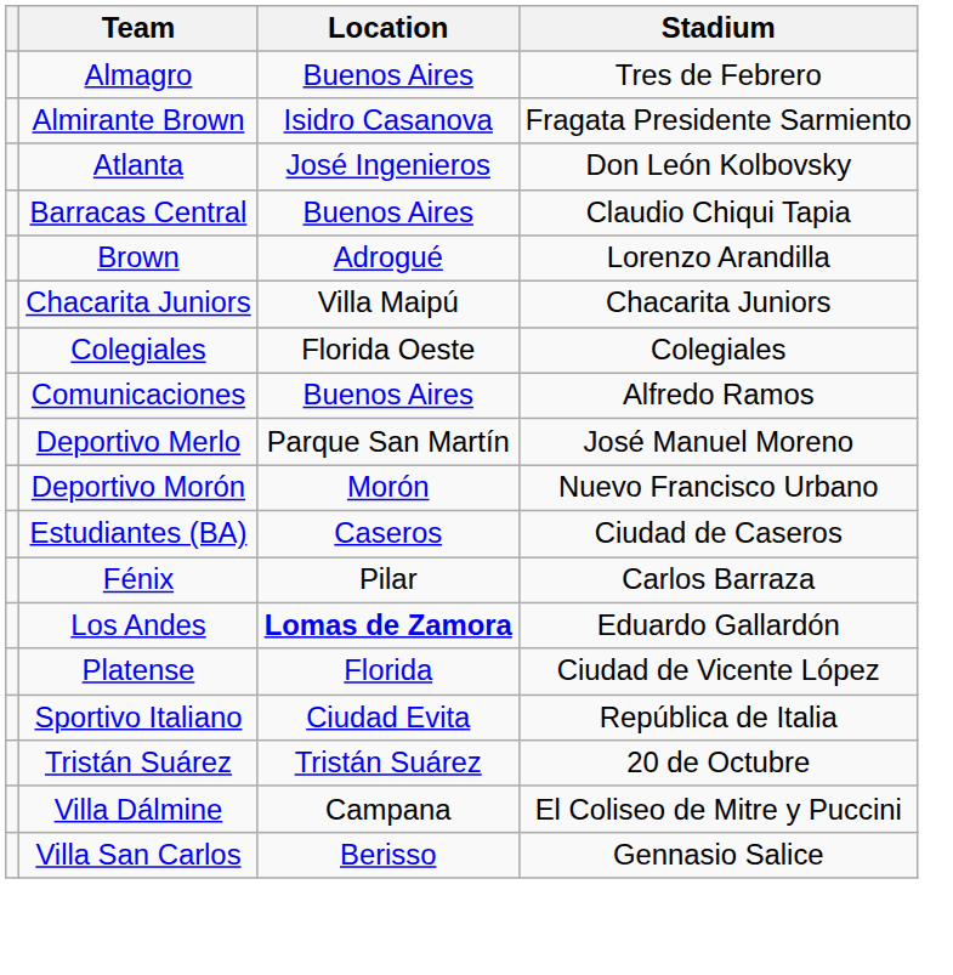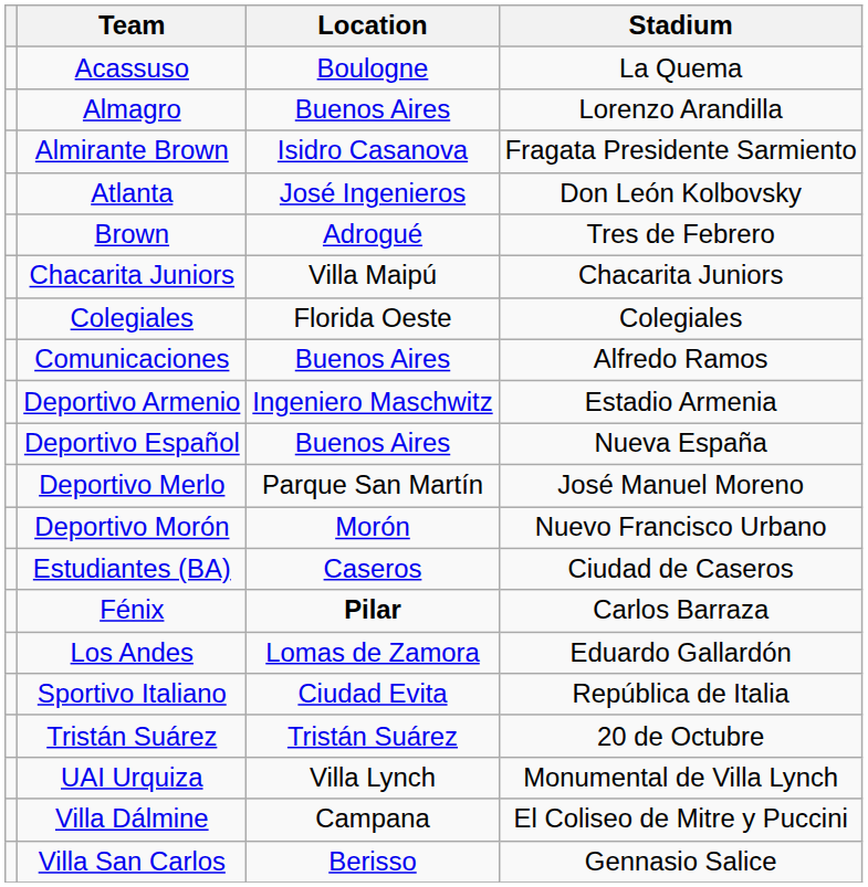 <table class="wikitable" style="text-align: center;">
 <tr>
 <th></th>
 <th>Team</th>
 <th>Location</th>
 <th>Stadium</th>
 </tr>
 <tr>
 <td></td>
+<td><a href='#'>Acassuso</a></td>
+<td><a href='#'>Boulogne</a></td>
+<td>La Quema</td>
+</tr>
+<tr>
+<td></td>
 <td><a href='#'>Almagro</a></td>
 <td><a href='#'>Buenos Aires</a></td>
-<td>Tres de Febrero</td>
+<td>Lorenzo Arandilla</td>
 </tr>
 <tr>
 <td></td>
 <td><a href='#'>Almirante Brown</a></td>
 <td><a href='#'>Isidro Casanova</a></td>
 <td>Fragata Presidente Sarmiento</td>
 </tr>
 <tr>
 <td></td>
 <td><a href='#'>Atlanta</a></td>
 <td><a href='#'>José Ingenieros</a></td>
 <td>Don León Kolbovsky</td>
 </tr>
 <tr>
 <td></td>
-<td><a href='#'>Barracas Central</a></td>
-<td><a href='#'>Buenos Aires</a></td>
-<td>Claudio Chiqui Tapia</td>
-</tr>
-<tr>
-<td></td>
 <td><a href='#'>Brown</a></td>
 <td><a href='#'>Adrogué</a></td>
-<td>Lorenzo Arandilla</td>
+<td>Tres de Febrero</td>
 </tr>
 <tr>
 <td></td>
 <td><a href='#'>Chacarita Juniors</a></td>
 <td>Villa Maipú</td>
 <td>Chacarita Juniors</td>
 </tr>
 <tr>
 <td></td>
 <td><a href='#'>Colegiales</a></td>
 <td>Florida Oeste</td>
 <td>Colegiales</td>
 </tr>
 <tr>
 <td></td>
 <td><a href='#'>Comunicaciones</a></td>
 <td><a href='#'>Buenos Aires</a></td>
 <td>Alfredo Ramos</td>
+</tr>
+<tr>
+<td></td>
+<td><a href='#'>Deportivo Armenio</a></td>
+<td><a href='#'>Ingeniero Maschwitz</a></td>
+<td>Estadio Armenia</td>
+</tr>
+<tr>
+<td></td>
+<td><a href='#'>Deportivo Español</a></td>
+<td><a href='#'>Buenos Aires</a></td>
+<td>Nueva España</td>
 </tr>
 <tr>
 <td></td>
 <td><a href='#'>Deportivo Merlo</a></td>
 <td>Parque San Martín</td>
 <td>José Manuel Moreno</td>
 </tr>
 <tr>
 <td></td>
 <td><a href='#'>Deportivo Morón</a></td>
 <td><a href='#'>Morón</a></td>
 <td>Nuevo Francisco Urbano</td>
 </tr>
 <tr>
 <td></td>
 <td><a href='#'>Estudiantes (BA)</a></td>
 <td><a href='#'>Caseros</a></td>
 <td>Ciudad de Caseros</td>
 </tr>
 <tr>
 <td></td>
 <td><a href='#'>Fénix</a></td>
-<td>Pilar</td>
+<td><strong>Pilar</strong></td>
 <td>Carlos Barraza</td>
 </tr>
 <tr>
 <td></td>
 <td><a href='#'>Los Andes</a></td>
-<td><strong><a href='#'>Lomas de Zamora</a></strong></td>
+<td><a href='#'>Lomas de Zamora</a></td>
 <td>Eduardo Gallardón</td>
-</tr>
-<tr>
-<td></td>
-<td><a href='#'>Platense</a></td>
-<td><a href='#'>Florida</a></td>
-<td>Ciudad de Vicente López</td>
 </tr>
 <tr>
 <td></td>
 <td><a href='#'>Sportivo Italiano</a></td>
 <td><a href='#'>Ciudad Evita</a></td>
 <td>República de Italia</td>
 </tr>
 <tr>
 <td></td>
 <td><a href='#'>Tristán Suárez</a></td>
 <td><a href='#'>Tristán Suárez</a></td>
 <td>20 de Octubre</td>
 </tr>
 <tr>
 <td></td>
+<td><a href='#'>UAI Urquiza</a></td>
+<td>Villa Lynch</td>
+<td>Monumental de Villa Lynch</td>
+</tr>
+<tr>
+<td></td>
 <td><a href='#'>Villa Dálmine</a></td>
 <td>Campana</td>
 <td>El Coliseo de Mitre y Puccini</td>
 </tr>
 <tr>
 <td></td>
 <td><a href='#'>Villa San Carlos</a></td>
 <td><a href='#'>Berisso</a></td>
 <td>Gennasio Salice</td>
 </tr>
 </table>
